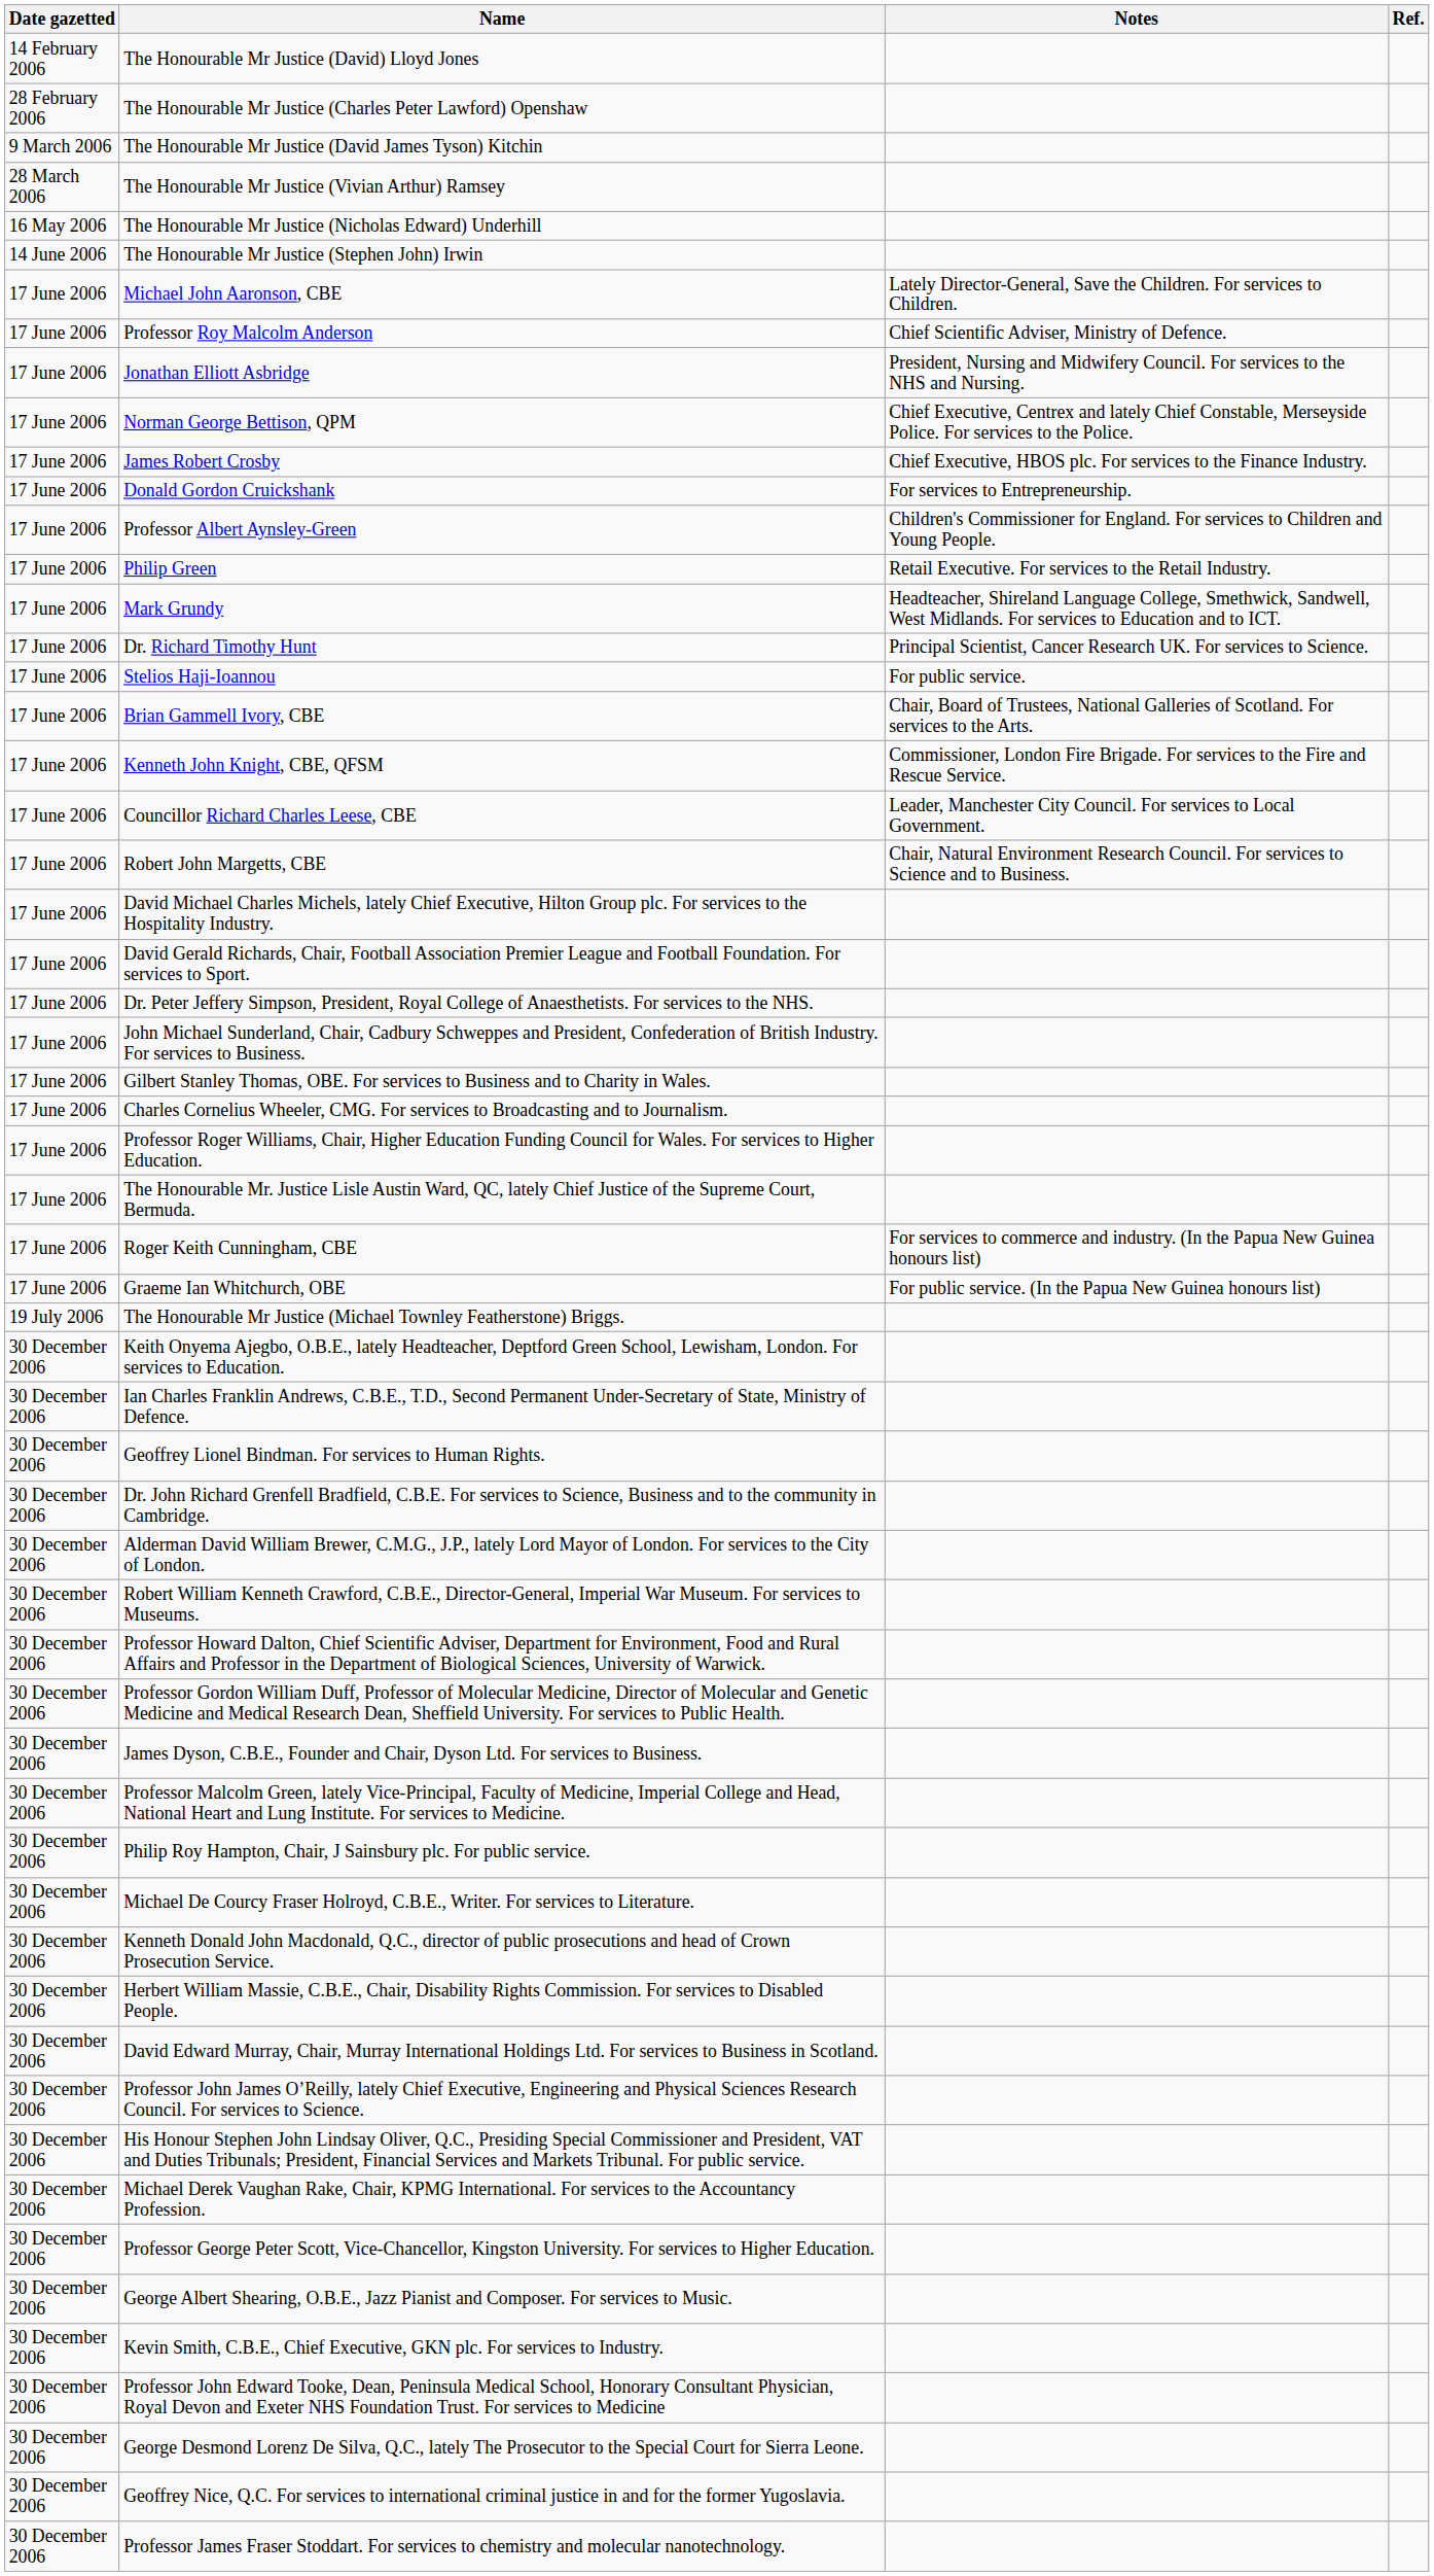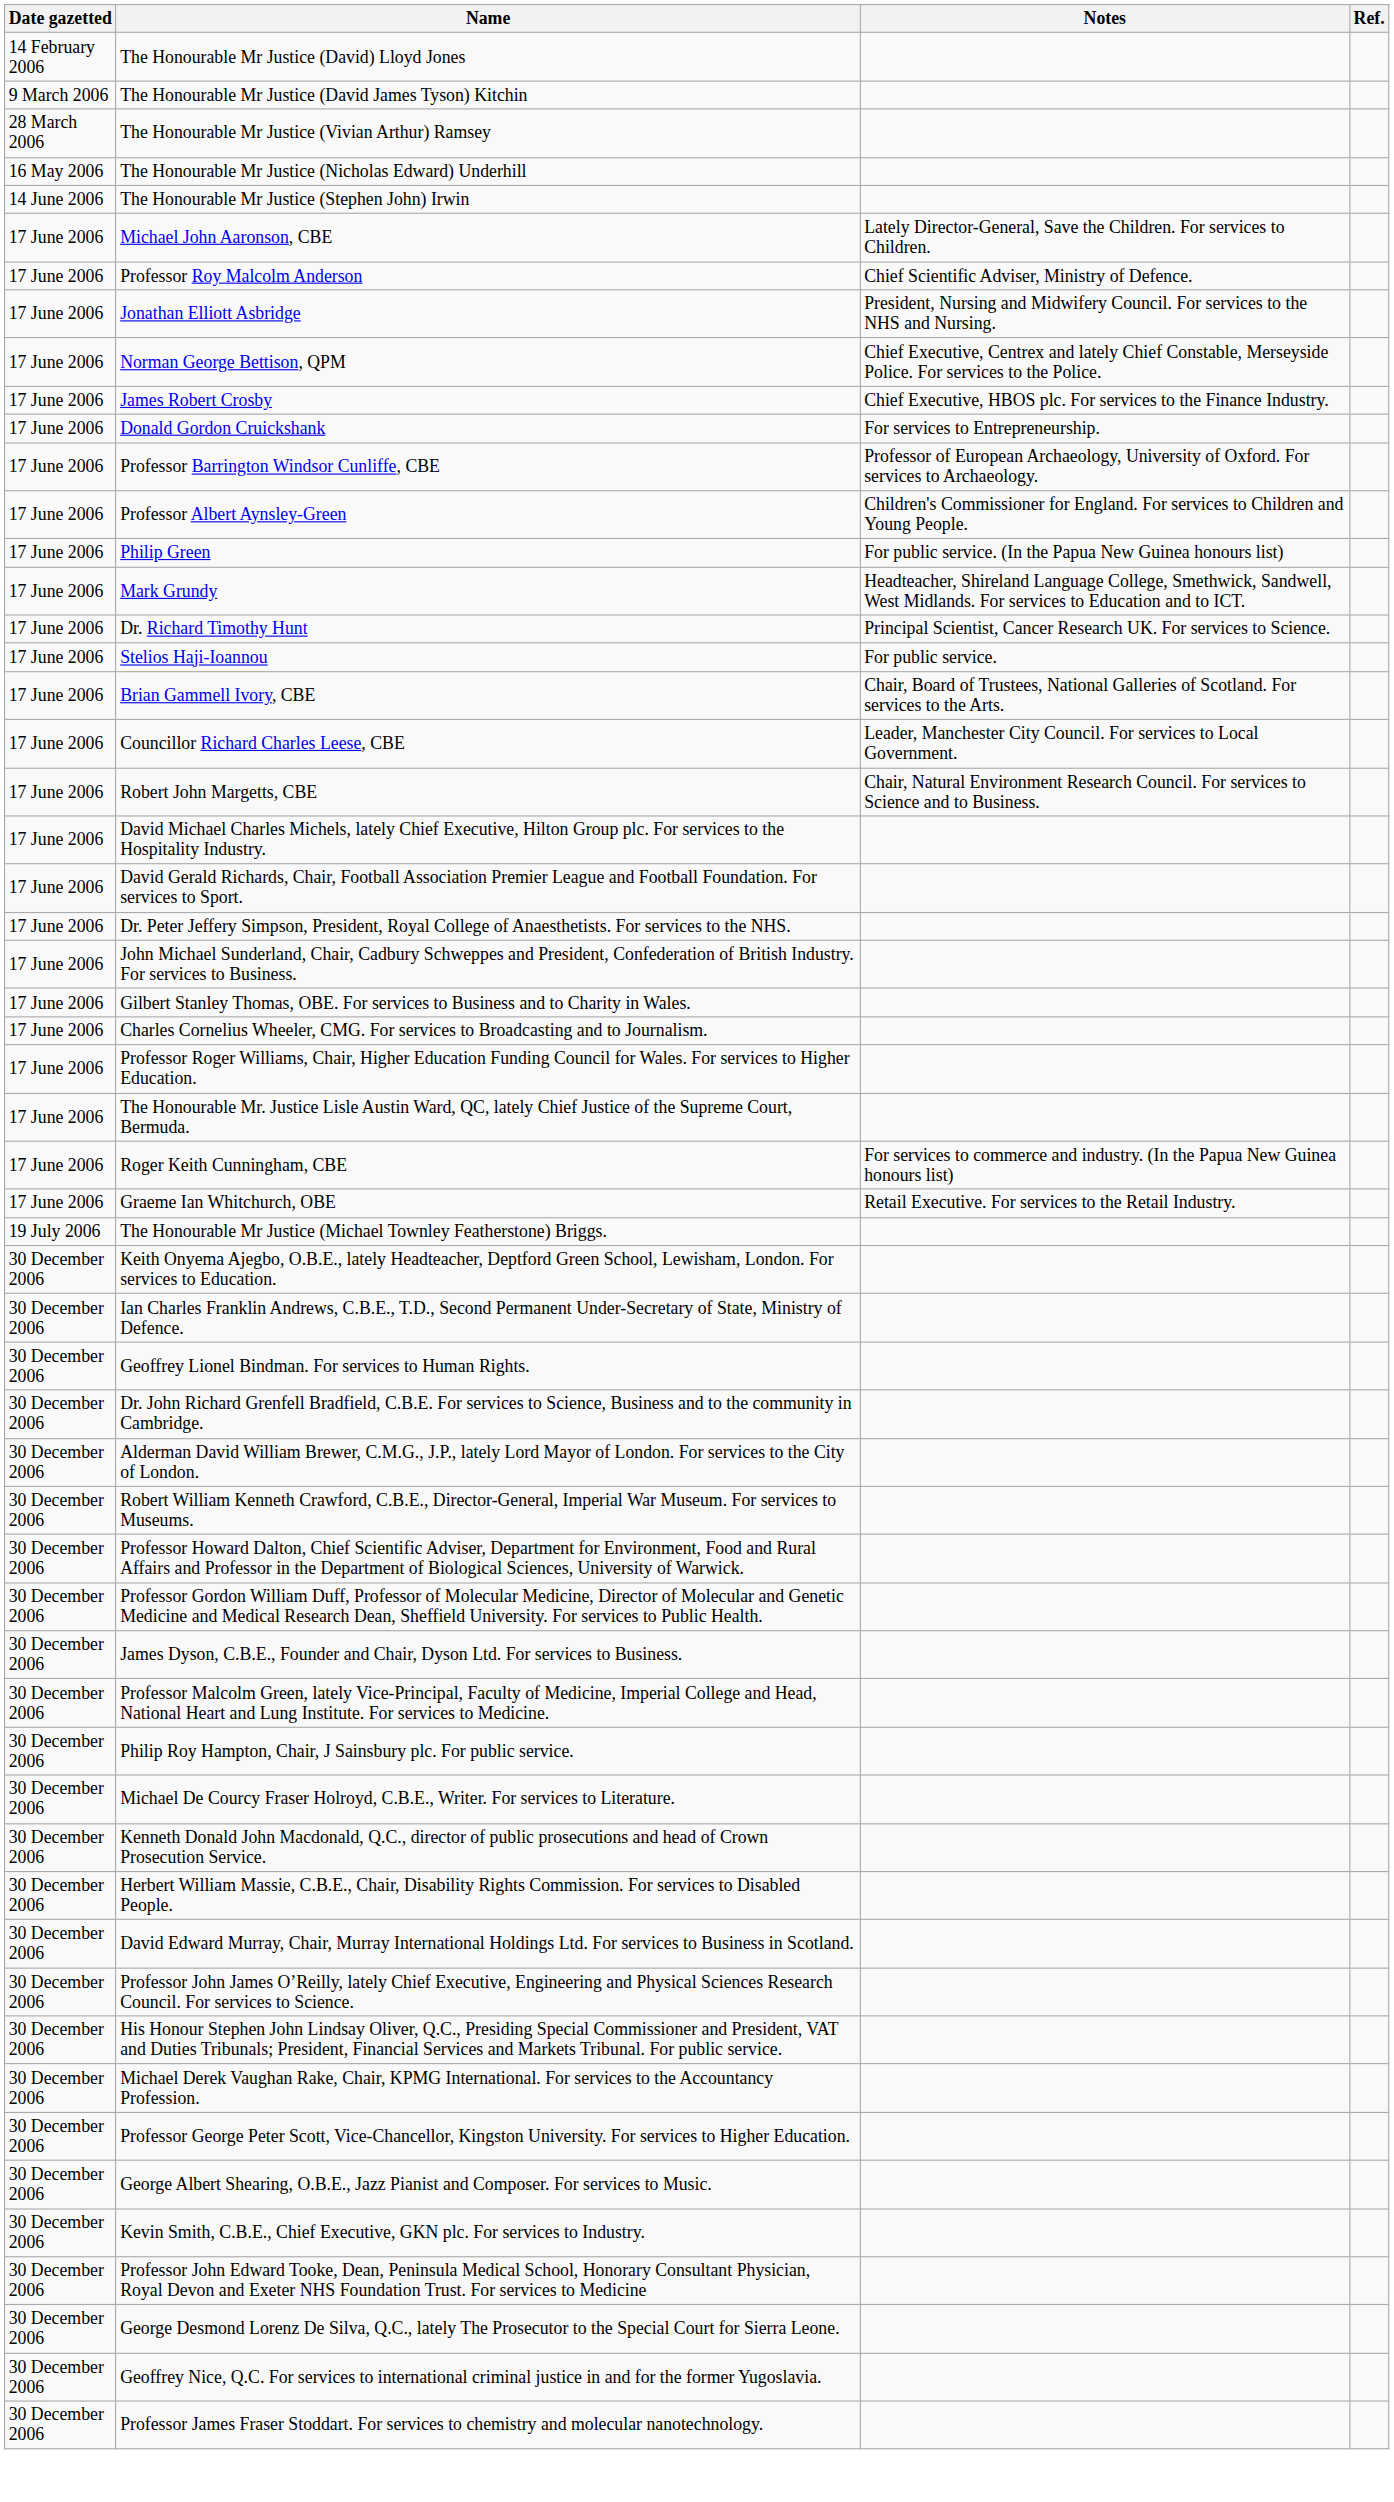 <table class="wikitable">
 <tr>
 <th>Date gazetted</th>
 <th>Name</th>
 <th>Notes</th>
 <th>Ref.</th>
 </tr>
 <tr>
 <td>14 February 2006</td>
 <td>The Honourable Mr Justice (David) Lloyd Jones</td>
-<td></td>
-<td></td>
-</tr>
-<tr>
-<td>28 February 2006</td>
-<td>The Honourable Mr Justice (Charles Peter Lawford) Openshaw</td>
 <td></td>
 <td></td>
 </tr>
 <tr>
 <td>9 March 2006</td>
 <td>The Honourable Mr Justice (David James Tyson) Kitchin</td>
 <td></td>
 <td></td>
 </tr>
 <tr>
 <td>28 March 2006</td>
 <td>The Honourable Mr Justice (Vivian Arthur) Ramsey</td>
 <td></td>
 <td></td>
 </tr>
 <tr>
 <td>16 May 2006</td>
 <td>The Honourable Mr Justice (Nicholas Edward) Underhill</td>
 <td></td>
 <td></td>
 </tr>
 <tr>
 <td>14 June 2006</td>
 <td>The Honourable Mr Justice (Stephen John) Irwin</td>
 <td></td>
 <td></td>
 </tr>
 <tr>
 <td>17 June 2006</td>
 <td><a href='#'>Michael John Aaronson</a>, CBE</td>
 <td>Lately Director-General, Save the Children. For services to Children.</td>
 <td></td>
 </tr>
 <tr>
 <td>17 June 2006</td>
 <td>Professor <a href='#'>Roy Malcolm Anderson</a></td>
 <td>Chief Scientific Adviser, Ministry of Defence.</td>
 <td></td>
 </tr>
 <tr>
 <td>17 June 2006</td>
 <td><a href='#'>Jonathan Elliott Asbridge</a></td>
 <td>President, Nursing and Midwifery Council. For services to the NHS and Nursing.</td>
 <td></td>
 </tr>
 <tr>
 <td>17 June 2006</td>
 <td><a href='#'>Norman George Bettison</a>, QPM</td>
 <td>Chief Executive, Centrex and lately Chief Constable, Merseyside Police. For services to the Police.</td>
 <td></td>
 </tr>
 <tr>
 <td>17 June 2006</td>
 <td><a href='#'>James Robert Crosby</a></td>
 <td>Chief Executive, HBOS plc. For services to the Finance Industry.</td>
 <td></td>
 </tr>
 <tr>
 <td>17 June 2006</td>
 <td><a href='#'>Donald Gordon Cruickshank</a></td>
 <td>For services to Entrepreneurship.</td>
 <td></td>
 </tr>
 <tr>
 <td>17 June 2006</td>
+<td>Professor <a href='#'>Barrington Windsor Cunliffe</a>, CBE</td>
+<td>Professor of European Archaeology, University of Oxford. For services to Archaeology.</td>
+<td></td>
+</tr>
+<tr>
+<td>17 June 2006</td>
 <td>Professor <a href='#'>Albert Aynsley-Green</a></td>
 <td>Children's Commissioner for England. For services to Children and Young People.</td>
 <td></td>
 </tr>
 <tr>
 <td>17 June 2006</td>
 <td><a href='#'>Philip Green</a></td>
-<td>Retail Executive. For services to the Retail Industry.</td>
+<td>For public service. (In the Papua New Guinea honours list)</td>
 <td></td>
 </tr>
 <tr>
 <td>17 June 2006</td>
 <td><a href='#'>Mark Grundy</a></td>
 <td>Headteacher, Shireland Language College, Smethwick, Sandwell, West Midlands. For services to Education and to ICT.</td>
 <td></td>
 </tr>
 <tr>
 <td>17 June 2006</td>
 <td>Dr. <a href='#'>Richard Timothy Hunt</a></td>
 <td>Principal Scientist, Cancer Research UK. For services to Science.</td>
 <td></td>
 </tr>
 <tr>
 <td>17 June 2006</td>
 <td><a href='#'>Stelios Haji-Ioannou</a></td>
 <td>For public service.</td>
 <td></td>
 </tr>
 <tr>
 <td>17 June 2006</td>
 <td><a href='#'>Brian Gammell Ivory</a>, CBE</td>
 <td>Chair, Board of Trustees, National Galleries of Scotland. For services to the Arts.</td>
-<td></td>
-</tr>
-<tr>
-<td>17 June 2006</td>
-<td><a href='#'>Kenneth John Knight</a>, CBE, QFSM</td>
-<td>Commissioner, London Fire Brigade. For services to the Fire and Rescue Service.</td>
 <td></td>
 </tr>
 <tr>
 <td>17 June 2006</td>
 <td>Councillor <a href='#'>Richard Charles Leese</a>, CBE</td>
 <td>Leader, Manchester City Council. For services to Local Government.</td>
 <td></td>
 </tr>
 <tr>
 <td>17 June 2006</td>
 <td>Robert John Margetts, CBE</td>
 <td>Chair, Natural Environment Research Council. For services to Science and to Business.</td>
 <td></td>
 </tr>
 <tr>
 <td>17 June 2006</td>
 <td>David Michael Charles Michels, lately Chief Executive, Hilton Group plc. For services to the Hospitality Industry.</td>
 <td></td>
 <td></td>
 </tr>
 <tr>
 <td>17 June 2006</td>
 <td>David Gerald Richards, Chair, Football Association Premier League and Football Foundation. For services to Sport.</td>
 <td></td>
 <td></td>
 </tr>
 <tr>
 <td>17 June 2006</td>
 <td>Dr. Peter Jeffery Simpson, President, Royal College of Anaesthetists. For services to the NHS.</td>
 <td></td>
 <td></td>
 </tr>
 <tr>
 <td>17 June 2006</td>
 <td>John Michael Sunderland, Chair, Cadbury Schweppes and President, Confederation of British Industry. For services to Business.</td>
 <td></td>
 <td></td>
 </tr>
 <tr>
 <td>17 June 2006</td>
 <td>Gilbert Stanley Thomas, OBE. For services to Business and to Charity in Wales.</td>
 <td></td>
 <td></td>
 </tr>
 <tr>
 <td>17 June 2006</td>
 <td>Charles Cornelius Wheeler, CMG. For services to Broadcasting and to Journalism.</td>
 <td></td>
 <td></td>
 </tr>
 <tr>
 <td>17 June 2006</td>
 <td>Professor Roger Williams, Chair, Higher Education Funding Council for Wales. For services to Higher Education.</td>
 <td></td>
 <td></td>
 </tr>
 <tr>
 <td>17 June 2006</td>
 <td>The Honourable Mr. Justice Lisle Austin Ward, QC, lately Chief Justice of the Supreme Court, Bermuda.</td>
 <td></td>
 <td></td>
 </tr>
 <tr>
 <td>17 June 2006</td>
 <td>Roger Keith Cunningham, CBE</td>
 <td>For services to commerce and industry. (In the Papua New Guinea honours list)</td>
 <td></td>
 </tr>
 <tr>
 <td>17 June 2006</td>
 <td>Graeme Ian Whitchurch, OBE</td>
-<td>For public service. (In the Papua New Guinea honours list)</td>
+<td>Retail Executive. For services to the Retail Industry.</td>
 <td></td>
 </tr>
 <tr>
 <td>19 July 2006</td>
 <td>The Honourable Mr Justice (Michael Townley Featherstone) Briggs.</td>
 <td></td>
 <td></td>
 </tr>
 <tr>
 <td>30 December 2006</td>
 <td>Keith Onyema Ajegbo, O.B.E., lately Headteacher, Deptford Green School, Lewisham, London. For services to Education.</td>
 <td></td>
 <td></td>
 </tr>
 <tr>
 <td>30 December 2006</td>
 <td>Ian Charles Franklin Andrews, C.B.E., T.D., Second Permanent Under-Secretary of State, Ministry of Defence.</td>
 <td></td>
 <td></td>
 </tr>
 <tr>
 <td>30 December 2006</td>
 <td>Geoffrey Lionel Bindman. For services to Human Rights.</td>
 <td></td>
 <td></td>
 </tr>
 <tr>
 <td>30 December 2006</td>
 <td>Dr. John Richard Grenfell Bradfield, C.B.E. For services to Science, Business and to the community in Cambridge.</td>
 <td></td>
 <td></td>
 </tr>
 <tr>
 <td>30 December 2006</td>
 <td>Alderman David William Brewer, C.M.G., J.P., lately Lord Mayor of London. For services to the City of London.</td>
 <td></td>
 <td></td>
 </tr>
 <tr>
 <td>30 December 2006</td>
 <td>Robert William Kenneth Crawford, C.B.E., Director-General, Imperial War Museum. For services to Museums.</td>
 <td></td>
 <td></td>
 </tr>
 <tr>
 <td>30 December 2006</td>
 <td>Professor Howard Dalton, Chief Scientific Adviser, Department for Environment, Food and Rural Affairs and Professor in the Department of Biological Sciences, University of Warwick.</td>
 <td></td>
 <td></td>
 </tr>
 <tr>
 <td>30 December 2006</td>
 <td>Professor Gordon William Duff, Professor of Molecular Medicine, Director of Molecular and Genetic Medicine and Medical Research Dean, Sheffield University. For services to Public Health.</td>
 <td></td>
 <td></td>
 </tr>
 <tr>
 <td>30 December 2006</td>
 <td>James Dyson, C.B.E., Founder and Chair, Dyson Ltd. For services to Business.</td>
 <td></td>
 <td></td>
 </tr>
 <tr>
 <td>30 December 2006</td>
 <td>Professor Malcolm Green, lately Vice-Principal, Faculty of Medicine, Imperial College and Head, National Heart and Lung Institute. For services to Medicine.</td>
 <td></td>
 <td></td>
 </tr>
 <tr>
 <td>30 December 2006</td>
 <td>Philip Roy Hampton, Chair, J Sainsbury plc. For public service.</td>
 <td></td>
 <td></td>
 </tr>
 <tr>
 <td>30 December 2006</td>
 <td>Michael De Courcy Fraser Holroyd, C.B.E., Writer. For services to Literature.</td>
 <td></td>
 <td></td>
 </tr>
 <tr>
 <td>30 December 2006</td>
 <td>Kenneth Donald John Macdonald, Q.C., director of public prosecutions and head of Crown Prosecution Service.</td>
 <td></td>
 <td></td>
 </tr>
 <tr>
 <td>30 December 2006</td>
 <td>Herbert William Massie, C.B.E., Chair, Disability Rights Commission. For services to Disabled People.</td>
 <td></td>
 <td></td>
 </tr>
 <tr>
 <td>30 December 2006</td>
 <td>David Edward Murray, Chair, Murray International Holdings Ltd. For services to Business in Scotland.</td>
 <td></td>
 <td></td>
 </tr>
 <tr>
 <td>30 December 2006</td>
 <td>Professor John James O’Reilly, lately Chief Executive, Engineering and Physical Sciences Research Council. For services to Science.</td>
 <td></td>
 <td></td>
 </tr>
 <tr>
 <td>30 December 2006</td>
 <td>His Honour Stephen John Lindsay Oliver, Q.C., Presiding Special Commissioner and President, VAT and Duties Tribunals; President, Financial Services and Markets Tribunal. For public service.</td>
 <td></td>
 <td></td>
 </tr>
 <tr>
 <td>30 December 2006</td>
 <td>Michael Derek Vaughan Rake, Chair, KPMG International. For services to the Accountancy Profession.</td>
 <td></td>
 <td></td>
 </tr>
 <tr>
 <td>30 December 2006</td>
 <td>Professor George Peter Scott, Vice-Chancellor, Kingston University. For services to Higher Education.</td>
 <td></td>
 <td></td>
 </tr>
 <tr>
 <td>30 December 2006</td>
 <td>George Albert Shearing, O.B.E., Jazz Pianist and Composer. For services to Music.</td>
 <td></td>
 <td></td>
 </tr>
 <tr>
 <td>30 December 2006</td>
 <td>Kevin Smith, C.B.E., Chief Executive, GKN plc. For services to Industry.</td>
 <td></td>
 <td></td>
 </tr>
 <tr>
 <td>30 December 2006</td>
 <td>Professor John Edward Tooke, Dean, Peninsula Medical School, Honorary Consultant Physician, Royal Devon and Exeter NHS Foundation Trust. For services to Medicine</td>
 <td></td>
 <td></td>
 </tr>
 <tr>
 <td>30 December 2006</td>
 <td>George Desmond Lorenz De Silva, Q.C., lately The Prosecutor to the Special Court for Sierra Leone.</td>
 <td></td>
 <td></td>
 </tr>
 <tr>
 <td>30 December 2006</td>
 <td>Geoffrey Nice, Q.C. For services to international criminal justice in and for the former Yugoslavia.</td>
 <td></td>
 <td></td>
 </tr>
 <tr>
 <td>30 December 2006</td>
 <td>Professor James Fraser Stoddart. For services to chemistry and molecular nanotechnology.</td>
 <td></td>
 <td></td>
 </tr>
 </table>
